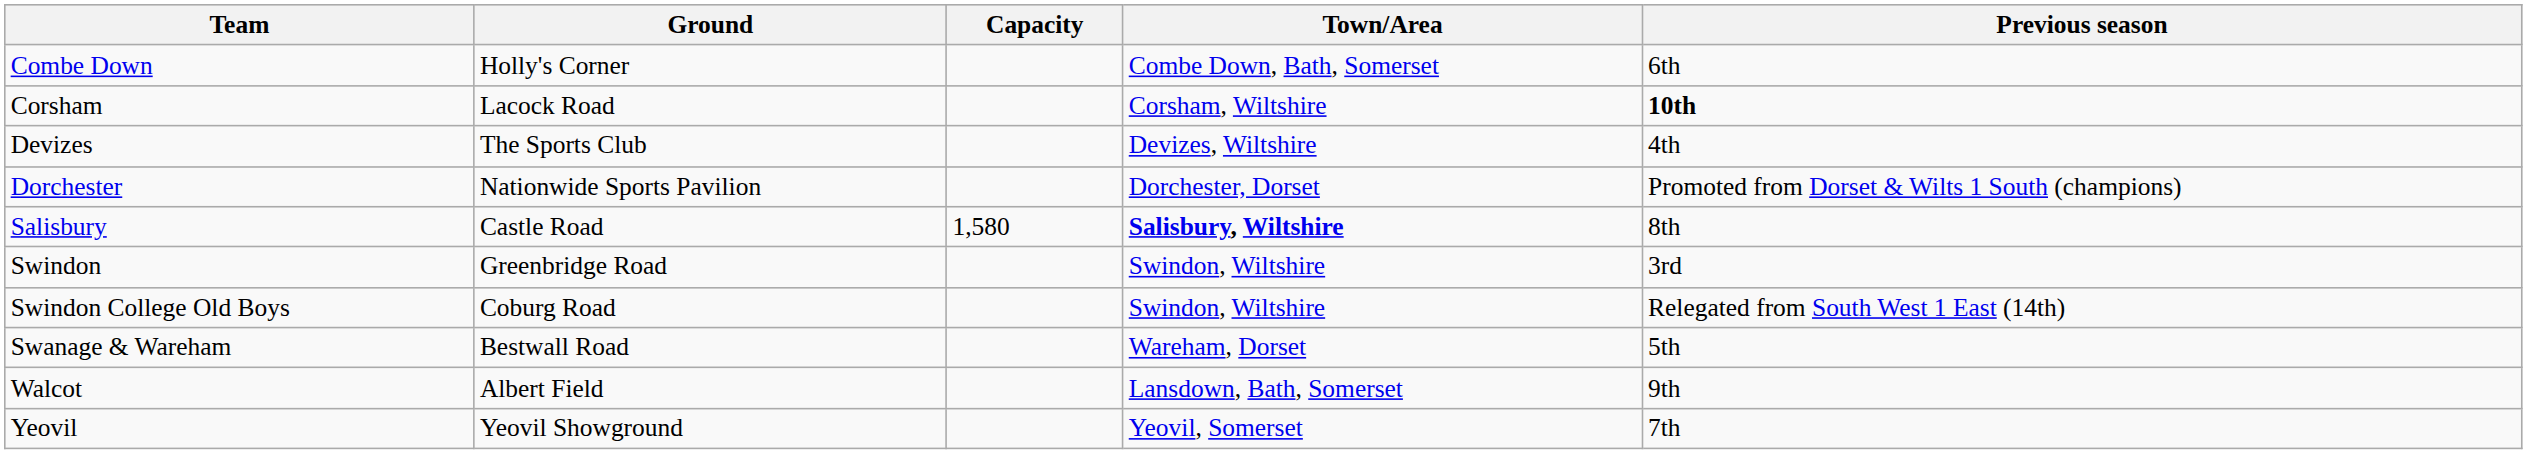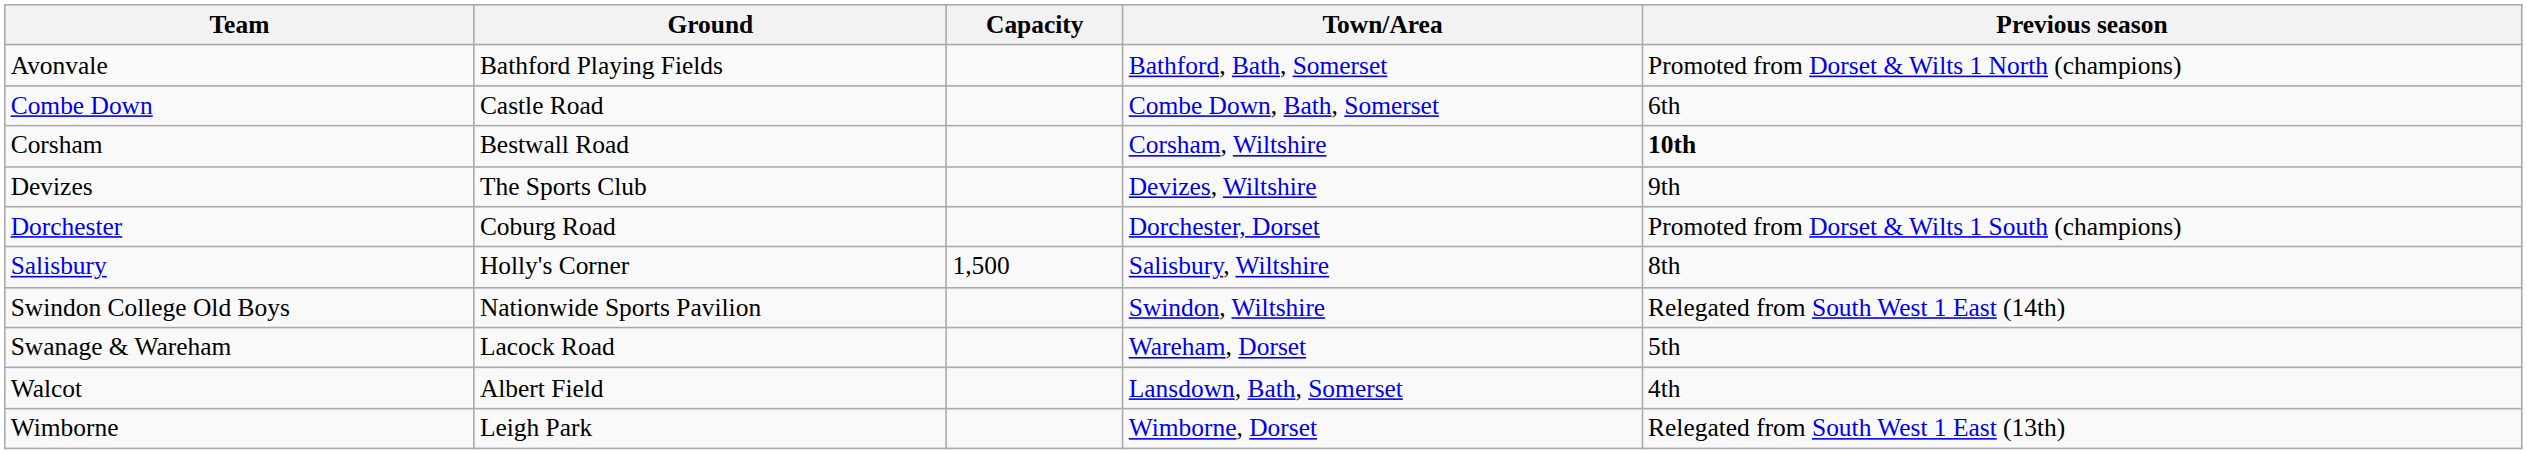 <table class="wikitable sortable" width=100%>
 <tr>
 <th>Team</th>
 <th>Ground</th>
 <th>Capacity</th>
 <th>Town/Area</th>
 <th>Previous season</th>
 </tr>
 <tr>
+<td>Avonvale</td>
+<td>Bathford Playing Fields</td>
+<td></td>
+<td><a href='#'>Bathford</a>, <a href='#'>Bath</a>, <a href='#'>Somerset</a></td>
+<td>Promoted from <a href='#'>Dorset & Wilts 1 North</a> (champions)</td>
+</tr>
+<tr>
 <td><a href='#'>Combe Down</a></td>
-<td>Holly's Corner</td>
+<td>Castle Road</td>
 <td></td>
 <td><a href='#'>Combe Down</a>, <a href='#'>Bath</a>, <a href='#'>Somerset</a></td>
 <td>6th</td>
 </tr>
 <tr>
 <td>Corsham</td>
-<td>Lacock Road</td>
+<td>Bestwall Road</td>
 <td></td>
 <td><a href='#'>Corsham</a>, <a href='#'>Wiltshire</a></td>
 <td><strong>10th</strong></td>
 </tr>
 <tr>
 <td>Devizes</td>
 <td>The Sports Club</td>
 <td></td>
 <td><a href='#'>Devizes</a>, <a href='#'>Wiltshire</a></td>
-<td>4th</td>
+<td>9th</td>
 </tr>
 <tr>
 <td><a href='#'>Dorchester</a></td>
-<td>Nationwide Sports Pavilion</td>
+<td>Coburg Road</td>
 <td></td>
 <td><a href='#'>Dorchester, Dorset</a></td>
 <td>Promoted from <a href='#'>Dorset & Wilts 1 South</a> (champions)</td>
 </tr>
 <tr>
 <td><a href='#'>Salisbury</a></td>
-<td>Castle Road</td>
-<td>1,580</td>
-<td><strong><a href='#'>Salisbury</a>, <a href='#'>Wiltshire</a></strong></td>
+<td>Holly's Corner</td>
+<td>1,500</td>
+<td><a href='#'>Salisbury</a>, <a href='#'>Wiltshire</a></td>
 <td>8th</td>
 </tr>
 <tr>
-<td>Swindon</td>
-<td>Greenbridge Road</td>
-<td></td>
-<td><a href='#'>Swindon</a>, <a href='#'>Wiltshire</a></td>
-<td>3rd</td>
-</tr>
-<tr>
 <td>Swindon College Old Boys</td>
-<td>Coburg Road</td>
+<td>Nationwide Sports Pavilion</td>
 <td></td>
 <td><a href='#'>Swindon</a>, <a href='#'>Wiltshire</a></td>
 <td>Relegated from <a href='#'>South West 1 East</a> (14th)</td>
 </tr>
 <tr>
 <td>Swanage & Wareham</td>
-<td>Bestwall Road</td>
+<td>Lacock Road</td>
 <td></td>
 <td><a href='#'>Wareham</a>, <a href='#'>Dorset</a></td>
 <td>5th</td>
 </tr>
 <tr>
 <td>Walcot</td>
 <td>Albert Field</td>
 <td></td>
 <td><a href='#'>Lansdown</a>, <a href='#'>Bath</a>, <a href='#'>Somerset</a></td>
-<td>9th</td>
+<td>4th</td>
 </tr>
 <tr>
-<td>Yeovil</td>
-<td>Yeovil Showground</td>
+<td>Wimborne</td>
+<td>Leigh Park</td>
 <td></td>
-<td><a href='#'>Yeovil</a>, <a href='#'>Somerset</a></td>
-<td>7th</td>
+<td><a href='#'>Wimborne</a>, <a href='#'>Dorset</a></td>
+<td>Relegated from <a href='#'>South West 1 East</a> (13th)</td>
 </tr>
 </table>
